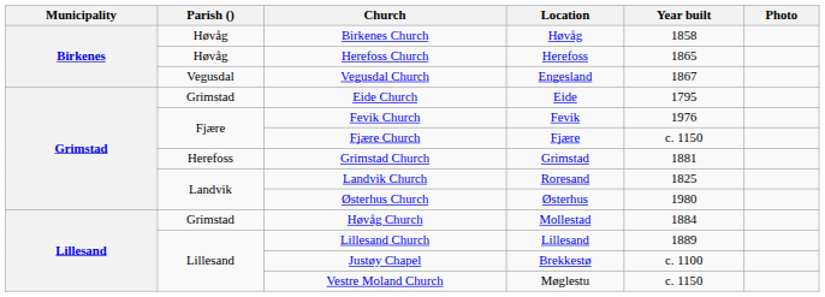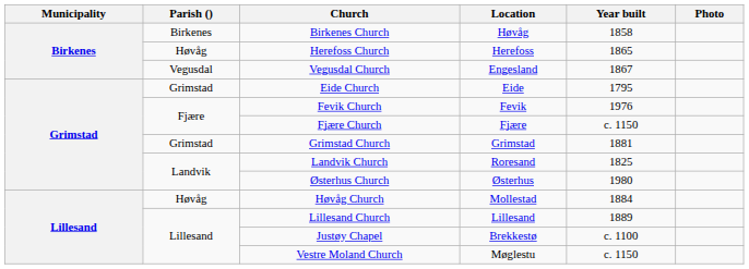 <table class="wikitable" style="text-align: center; width: 80%;">
 <tr>
 <th>Municipality</th>
 <th>Parish ()</th>
 <th>Church</th>
 <th>Location</th>
 <th>Year built</th>
 <th>Photo</th>
 </tr>
 <tr>
 <th rowspan="3"><a href='#'>Birkenes</a></th>
-<td rowspan="1">Høvåg</td>
+<td rowspan="1">Birkenes</td>
 <td><a href='#'>Birkenes Church</a></td>
 <td><a href='#'>Høvåg</a></td>
 <td>1858</td>
 <td></td>
 </tr>
 <tr>
 <td rowspan="1">Høvåg</td>
 <td><a href='#'>Herefoss Church</a></td>
 <td><a href='#'>Herefoss</a></td>
 <td>1865</td>
 <td></td>
 </tr>
 <tr>
 <td rowspan="1">Vegusdal</td>
 <td><a href='#'>Vegusdal Church</a></td>
 <td><a href='#'>Engesland</a></td>
 <td>1867</td>
 <td></td>
 </tr>
 <tr>
 <th rowspan="6"><a href='#'>Grimstad</a></th>
 <td rowspan="1">Grimstad</td>
 <td><a href='#'>Eide Church</a></td>
 <td><a href='#'>Eide</a></td>
 <td>1795</td>
 <td></td>
 </tr>
 <tr>
 <td rowspan="2">Fjære</td>
 <td><a href='#'>Fevik Church</a></td>
 <td><a href='#'>Fevik</a></td>
 <td>1976</td>
 <td></td>
 </tr>
 <tr>
 <td><a href='#'>Fjære Church</a></td>
 <td><a href='#'>Fjære</a></td>
 <td>c. 1150</td>
 <td></td>
 </tr>
 <tr>
-<td rowspan="1">Herefoss</td>
+<td rowspan="1">Grimstad</td>
 <td><a href='#'>Grimstad Church</a></td>
 <td><a href='#'>Grimstad</a></td>
 <td>1881</td>
 <td></td>
 </tr>
 <tr>
 <td rowspan="2">Landvik</td>
 <td><a href='#'>Landvik Church</a></td>
 <td><a href='#'>Roresand</a></td>
 <td>1825</td>
 <td></td>
 </tr>
 <tr>
 <td><a href='#'>Østerhus Church</a></td>
 <td><a href='#'>Østerhus</a></td>
 <td>1980</td>
 <td></td>
 </tr>
 <tr>
 <th rowspan="4"><a href='#'>Lillesand</a></th>
-<td rowspan="1">Grimstad</td>
+<td rowspan="1">Høvåg</td>
 <td><a href='#'>Høvåg Church</a></td>
 <td><a href='#'>Mollestad</a></td>
 <td>1884</td>
 <td></td>
 </tr>
 <tr>
 <td rowspan="3">Lillesand</td>
 <td><a href='#'>Lillesand Church</a></td>
 <td><a href='#'>Lillesand</a></td>
 <td>1889</td>
 <td></td>
 </tr>
 <tr>
 <td><a href='#'>Justøy Chapel</a></td>
 <td><a href='#'>Brekkestø</a></td>
 <td>c. 1100</td>
 <td></td>
 </tr>
 <tr>
 <td><a href='#'>Vestre Moland Church</a></td>
 <td>Møglestu</td>
 <td>c. 1150</td>
 <td></td>
 </tr>
 </table>
